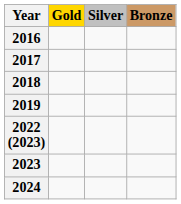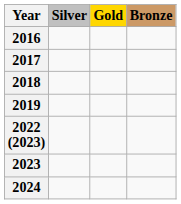 <table class="wikitable">
 <tr>
 <th align="center">Year</th>
+<td align="center"  bgcolor="silver"><strong>Silver</strong></td>
 <td align="center"  bgcolor="gold"><strong>Gold</strong></td>
-<td align="center"  bgcolor="silver"><strong>Silver</strong></td>
 <td align="center"  bgcolor="#CC9966"><strong>Bronze</strong></td>
 </tr>
 <tr>
 <th>2016</th>
 <td></td>
 <td></td>
 <td></td>
 </tr>
 <tr>
 <th>2017</th>
 <td></td>
 <td></td>
 <td></td>
 </tr>
 <tr>
 <th>2018</th>
 <td></td>
 <td></td>
 <td></td>
 </tr>
 <tr>
 <th>2019</th>
 <td></td>
 <td></td>
 <td></td>
 </tr>
 <tr>
 <th>2022<br>(2023)</th>
 <td></td>
 <td></td>
 <td></td>
 </tr>
 <tr>
 <th>2023</th>
 <td></td>
 <td></td>
 <td></td>
 </tr>
 <tr>
 <th>2024</th>
 <td></td>
 <td></td>
 <td></td>
 </tr>
 </table>
